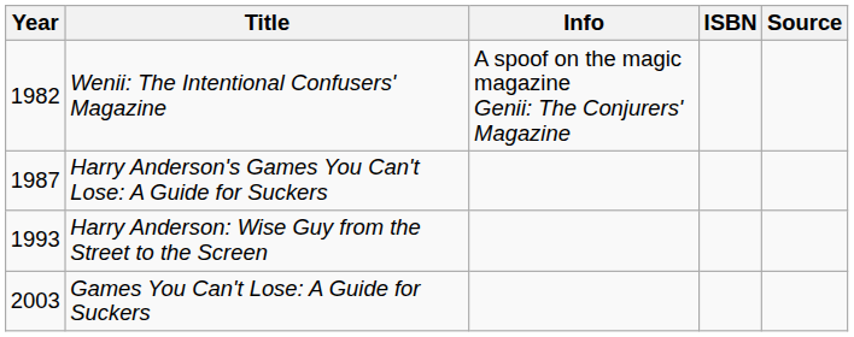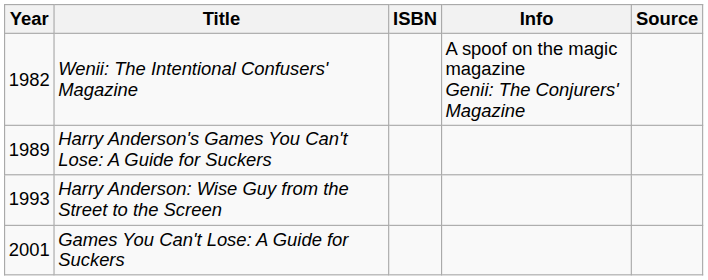 <table class="wikitable">
 <tr>
 <th>Year</th>
 <th>Title</th>
+<th>ISBN</th>
 <th>Info</th>
-<th>ISBN</th>
 <th>Source</th>
 </tr>
 <tr>
 <td>1982</td>
 <td><em>Wenii: The Intentional Confusers' Magazine</em></td>
+<td></td>
 <td>A spoof on the magic magazine<br><em>Genii: The Conjurers' Magazine</em></td>
-<td></td>
 <td></td>
 </tr>
 <tr>
-<td>1987</td>
+<td>1989</td>
 <td><em>Harry Anderson's Games You Can't Lose: A Guide for Suckers</em></td>
 <td></td>
 <td></td>
 <td></td>
 </tr>
 <tr>
 <td>1993</td>
 <td><em>Harry Anderson: Wise Guy from the Street to the Screen</em></td>
 <td></td>
 <td></td>
 <td></td>
 </tr>
 <tr>
-<td>2003</td>
+<td>2001</td>
 <td><em>Games You Can't Lose: A Guide for Suckers</em></td>
 <td></td>
 <td></td>
 <td></td>
 </tr>
 </table>
